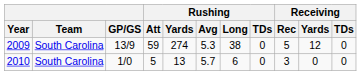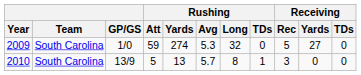 <table class="wikitable" style="text-align:center;">
 <tr>
 <th colspan=3></th>
 <th colspan=5>Rushing</th>
 <th colspan=4>Receiving</th>
 </tr>
 <tr>
 <th>Year</th>
 <th>Team</th>
 <th>GP/GS</th>
 <th>Att</th>
 <th>Yards</th>
 <th>Avg</th>
 <th>Long</th>
 <th>TDs</th>
 <th>Rec</th>
 <th>Yards</th>
 <th>TDs</th>
 </tr>
 <tr>
 <td><a href='#'>2009</a></td>
 <td><a href='#'>South Carolina</a></td>
-<td>13/9</td>
+<td>1/0</td>
 <td>59</td>
 <td>274</td>
 <td>5.3</td>
-<td>38</td>
+<td>32</td>
 <td>0</td>
 <td>5</td>
-<td>12</td>
+<td>27</td>
 <td>0</td>
 </tr>
 <tr>
 <td><a href='#'>2010</a></td>
 <td><a href='#'>South Carolina</a></td>
-<td>1/0</td>
+<td>13/9</td>
 <td>5</td>
 <td>13</td>
 <td>5.7</td>
-<td>6</td>
-<td>0</td>
+<td>8</td>
+<td>1</td>
 <td>3</td>
 <td>0</td>
 <td>0</td>
 </tr>
 </table>
